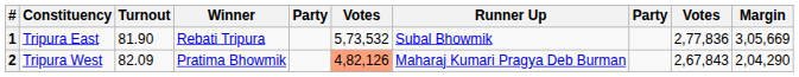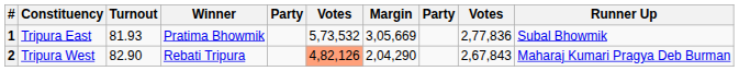 <table class="wikitable sortable">
 <tr>
 <th>#</th>
 <th>Constituency</th>
 <th>Turnout<strong></strong></th>
 <th>Winner</th>
 <th>Party</th>
 <th>Votes</th>
-<th>Runner Up</th>
+<th>Margin</th>
 <th>Party</th>
 <th>Votes</th>
-<th>Margin</th>
+<th>Runner Up</th>
 </tr>
 <tr>
 <th>1</th>
 <td><a href='#'>Tripura East</a></td>
-<td>81.90 </td>
-<td><a href='#'>Rebati Tripura</a></td>
+<td>81.93 </td>
+<td><a href='#'>Pratima Bhowmik</a></td>
 <td></td>
 <td>5,73,532</td>
-<td><a href='#'>Subal Bhowmik</a></td>
+<td>3,05,669</td>
 <td></td>
 <td>2,77,836</td>
-<td>3,05,669</td>
+<td><a href='#'>Subal Bhowmik</a></td>
 </tr>
 <tr>
 <th>2</th>
 <td><a href='#'>Tripura West</a></td>
-<td>82.09 </td>
-<td><a href='#'>Pratima Bhowmik</a></td>
+<td>82.90 </td>
+<td><a href='#'>Rebati Tripura</a></td>
 <td></td>
 <td style="background: lightsalmon;">4,82,126</td>
-<td><a href='#'>Maharaj Kumari Pragya Deb Burman</a></td>
+<td>2,04,290</td>
 <td></td>
 <td>2,67,843</td>
-<td>2,04,290</td>
+<td><a href='#'>Maharaj Kumari Pragya Deb Burman</a></td>
 </tr>
 </table>
